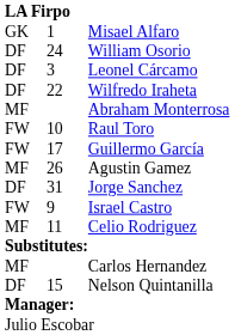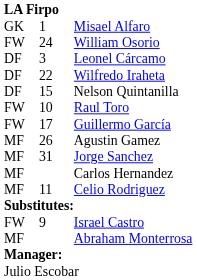 <table style="font-size: 90%" cellspacing="0" cellpadding="0">
 <tr>
 <td colspan="4"><strong>LA Firpo</strong></td>
 </tr>
 <tr>
 <th width="25"></th>
 <th width="25"></th>
 </tr>
 <tr>
 <td>GK</td>
 <td>1</td>
 <td> <a href='#'>Misael Alfaro</a></td>
 </tr>
 <tr>
-<td>DF</td>
+<td>FW</td>
 <td>24</td>
 <td> <a href='#'>William Osorio</a></td>
 </tr>
 <tr>
 <td>DF</td>
 <td>3</td>
 <td>  <a href='#'>Leonel Cárcamo</a></td>
 </tr>
 <tr>
 <td>DF</td>
 <td>22</td>
 <td>  <a href='#'>Wilfredo Iraheta</a></td>
 </tr>
 <tr>
-<td>MF</td>
-<td></td>
-<td>  <a href='#'>Abraham Monterrosa</a></td>
+<td>DF</td>
+<td>15</td>
+<td> Nelson Quintanilla</td>
 <td></td>
 <td></td>
 </tr>
 <tr>
 <td>FW</td>
 <td>10</td>
 <td>  <a href='#'>Raul Toro</a></td>
 </tr>
 <tr>
 <td>FW</td>
 <td>17</td>
 <td>  <a href='#'>Guillermo García</a> </td>
 </tr>
 <tr>
 <td>MF</td>
 <td>26</td>
 <td>  Agustin Gamez </td>
 </tr>
 <tr>
-<td>DF</td>
+<td>MF</td>
 <td>31</td>
 <td>  <a href='#'>Jorge Sanchez</a></td>
 </tr>
 <tr>
-<td>FW</td>
-<td>9</td>
-<td>  <a href='#'>Israel Castro</a></td>
+<td>MF</td>
+<td></td>
+<td> Carlos Hernandez</td>
 <td></td>
 <td></td>
 </tr>
 <tr>
 <td>MF</td>
 <td>11</td>
 <td>  <a href='#'>Celio Rodriguez</a></td>
 </tr>
 <tr>
 <td colspan=2><strong>Substitutes:</strong></td>
 </tr>
 <tr>
-<td>MF</td>
-<td></td>
-<td> Carlos Hernandez</td>
+<td>FW</td>
+<td>9</td>
+<td>  <a href='#'>Israel Castro</a></td>
 <td></td>
 <td></td>
 </tr>
 <tr>
-<td>DF</td>
-<td>15</td>
-<td> Nelson Quintanilla</td>
+<td>MF</td>
+<td></td>
+<td>  <a href='#'>Abraham Monterrosa</a></td>
 <td></td>
 <td></td>
 </tr>
 <tr>
 <td colspan=3><strong>Manager:</strong></td>
 </tr>
 <tr>
 <td colspan=4> Julio Escobar</td>
 </tr>
 </table>
